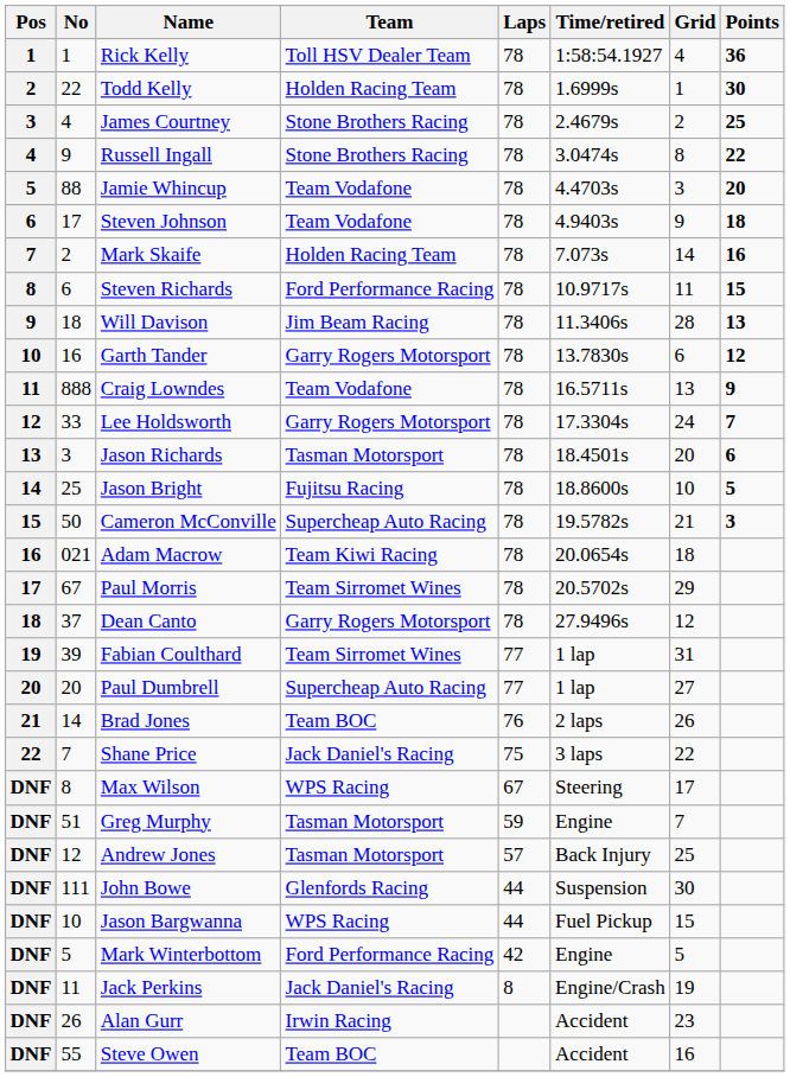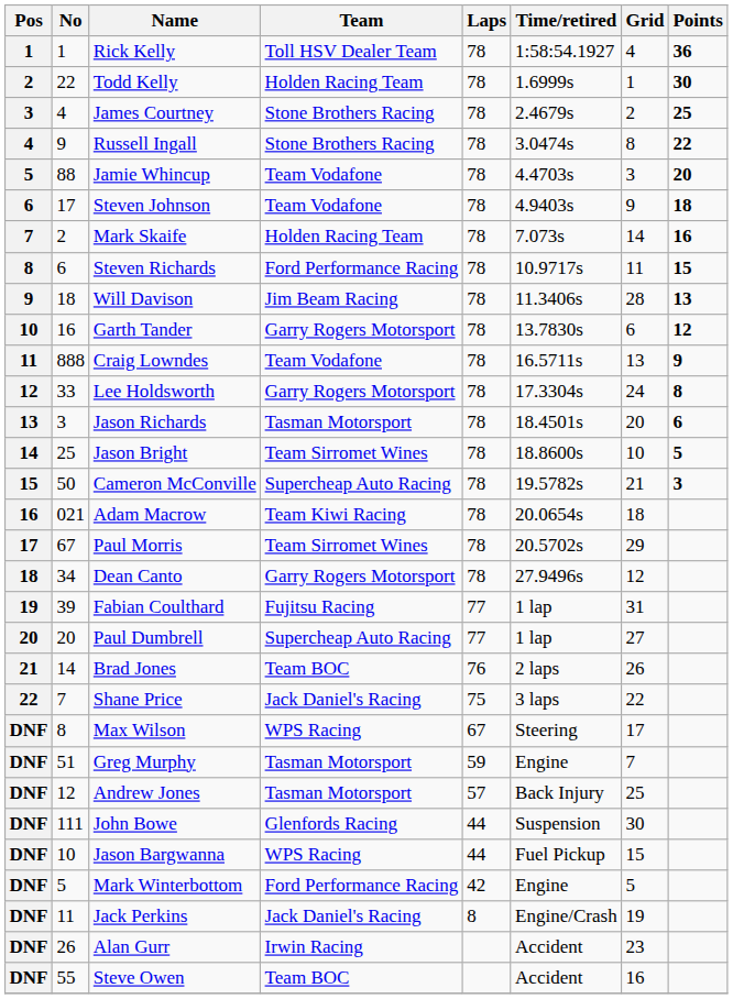 <table class="wikitable" style="font-size: 95%;">
 <tr>
 <th>Pos</th>
 <th>No</th>
 <th>Name</th>
 <th>Team</th>
 <th>Laps</th>
 <th>Time/retired</th>
 <th>Grid</th>
 <th>Points</th>
 </tr>
 <tr>
 <th>1</th>
 <td>1</td>
 <td><a href='#'>Rick Kelly</a></td>
 <td><a href='#'>Toll HSV Dealer Team</a></td>
 <td>78</td>
 <td>1:58:54.1927</td>
 <td>4</td>
 <td><strong>36</strong></td>
 </tr>
 <tr>
 <th>2</th>
 <td>22</td>
 <td><a href='#'>Todd Kelly</a></td>
 <td><a href='#'>Holden Racing Team</a></td>
 <td>78</td>
 <td>1.6999s</td>
 <td>1</td>
 <td><strong>30</strong></td>
 </tr>
 <tr>
 <th>3</th>
 <td>4</td>
 <td><a href='#'>James Courtney</a></td>
 <td><a href='#'>Stone Brothers Racing</a></td>
 <td>78</td>
 <td>2.4679s</td>
 <td>2</td>
 <td><strong>25</strong></td>
 </tr>
 <tr>
 <th>4</th>
 <td>9</td>
 <td><a href='#'>Russell Ingall</a></td>
 <td><a href='#'>Stone Brothers Racing</a></td>
 <td>78</td>
 <td>3.0474s</td>
 <td>8</td>
 <td><strong>22</strong></td>
 </tr>
 <tr>
 <th>5</th>
 <td>88</td>
 <td><a href='#'>Jamie Whincup</a></td>
 <td><a href='#'>Team Vodafone</a></td>
 <td>78</td>
 <td>4.4703s</td>
 <td>3</td>
 <td><strong>20</strong></td>
 </tr>
 <tr>
 <th>6</th>
 <td>17</td>
 <td><a href='#'>Steven Johnson</a></td>
 <td><a href='#'>Team Vodafone</a></td>
 <td>78</td>
 <td>4.9403s</td>
 <td>9</td>
 <td><strong>18</strong></td>
 </tr>
 <tr>
 <th>7</th>
 <td>2</td>
 <td><a href='#'>Mark Skaife</a></td>
 <td><a href='#'>Holden Racing Team</a></td>
 <td>78</td>
 <td>7.073s</td>
 <td>14</td>
 <td><strong>16</strong></td>
 </tr>
 <tr>
 <th>8</th>
 <td>6</td>
 <td><a href='#'>Steven Richards</a></td>
 <td><a href='#'>Ford Performance Racing</a></td>
 <td>78</td>
 <td>10.9717s</td>
 <td>11</td>
 <td><strong>15</strong></td>
 </tr>
 <tr>
 <th>9</th>
 <td>18</td>
 <td><a href='#'>Will Davison</a></td>
 <td><a href='#'>Jim Beam Racing</a></td>
 <td>78</td>
 <td>11.3406s</td>
 <td>28</td>
 <td><strong>13</strong></td>
 </tr>
 <tr>
 <th>10</th>
 <td>16</td>
 <td><a href='#'>Garth Tander</a></td>
 <td><a href='#'>Garry Rogers Motorsport</a></td>
 <td>78</td>
 <td>13.7830s</td>
 <td>6</td>
 <td><strong>12</strong></td>
 </tr>
 <tr>
 <th>11</th>
 <td>888</td>
 <td><a href='#'>Craig Lowndes</a></td>
 <td><a href='#'>Team Vodafone</a></td>
 <td>78</td>
 <td>16.5711s</td>
 <td>13</td>
 <td><strong>9</strong></td>
 </tr>
 <tr>
 <th>12</th>
 <td>33</td>
 <td><a href='#'>Lee Holdsworth</a></td>
 <td><a href='#'>Garry Rogers Motorsport</a></td>
 <td>78</td>
 <td>17.3304s</td>
 <td>24</td>
-<td><strong>7</strong></td>
+<td><strong>8</strong></td>
 </tr>
 <tr>
 <th>13</th>
 <td>3</td>
 <td><a href='#'>Jason Richards</a></td>
 <td><a href='#'>Tasman Motorsport</a></td>
 <td>78</td>
 <td>18.4501s</td>
 <td>20</td>
 <td><strong>6</strong></td>
 </tr>
 <tr>
 <th>14</th>
 <td>25</td>
 <td><a href='#'>Jason Bright</a></td>
-<td><a href='#'>Fujitsu Racing</a></td>
+<td><a href='#'>Team Sirromet Wines</a></td>
 <td>78</td>
 <td>18.8600s</td>
 <td>10</td>
 <td><strong>5</strong></td>
 </tr>
 <tr>
 <th>15</th>
 <td>50</td>
 <td><a href='#'>Cameron McConville</a></td>
 <td><a href='#'>Supercheap Auto Racing</a></td>
 <td>78</td>
 <td>19.5782s</td>
 <td>21</td>
 <td><strong>3</strong></td>
 </tr>
 <tr>
 <th>16</th>
 <td>021</td>
 <td><a href='#'>Adam Macrow</a></td>
 <td><a href='#'>Team Kiwi Racing</a></td>
 <td>78</td>
 <td>20.0654s</td>
 <td>18</td>
 <td></td>
 </tr>
 <tr>
 <th>17</th>
 <td>67</td>
 <td><a href='#'>Paul Morris</a></td>
 <td><a href='#'>Team Sirromet Wines</a></td>
 <td>78</td>
 <td>20.5702s</td>
 <td>29</td>
 <td></td>
 </tr>
 <tr>
 <th>18</th>
-<td>37</td>
+<td>34</td>
 <td><a href='#'>Dean Canto</a></td>
 <td><a href='#'>Garry Rogers Motorsport</a></td>
 <td>78</td>
 <td>27.9496s</td>
 <td>12</td>
 <td></td>
 </tr>
 <tr>
 <th>19</th>
 <td>39</td>
 <td><a href='#'>Fabian Coulthard</a></td>
-<td><a href='#'>Team Sirromet Wines</a></td>
+<td><a href='#'>Fujitsu Racing</a></td>
 <td>77</td>
 <td>1 lap</td>
 <td>31</td>
 <td></td>
 </tr>
 <tr>
 <th>20</th>
 <td>20</td>
 <td><a href='#'>Paul Dumbrell</a></td>
 <td><a href='#'>Supercheap Auto Racing</a></td>
 <td>77</td>
 <td>1 lap</td>
 <td>27</td>
 <td></td>
 </tr>
 <tr>
 <th>21</th>
 <td>14</td>
 <td><a href='#'>Brad Jones</a></td>
 <td><a href='#'>Team BOC</a></td>
 <td>76</td>
 <td>2 laps</td>
 <td>26</td>
 <td></td>
 </tr>
 <tr>
 <th>22</th>
 <td>7</td>
 <td><a href='#'>Shane Price</a></td>
 <td><a href='#'>Jack Daniel's Racing</a></td>
 <td>75</td>
 <td>3 laps</td>
 <td>22</td>
 <td></td>
 </tr>
 <tr>
 <th>DNF</th>
 <td>8</td>
 <td><a href='#'>Max Wilson</a></td>
 <td><a href='#'>WPS Racing</a></td>
 <td>67</td>
 <td>Steering</td>
 <td>17</td>
 <td></td>
 </tr>
 <tr>
 <th>DNF</th>
 <td>51</td>
 <td><a href='#'>Greg Murphy</a></td>
 <td><a href='#'>Tasman Motorsport</a></td>
 <td>59</td>
 <td>Engine</td>
 <td>7</td>
 <td></td>
 </tr>
 <tr>
 <th>DNF</th>
 <td>12</td>
 <td><a href='#'>Andrew Jones</a></td>
 <td><a href='#'>Tasman Motorsport</a></td>
 <td>57</td>
 <td>Back Injury</td>
 <td>25</td>
 <td></td>
 </tr>
 <tr>
 <th>DNF</th>
 <td>111</td>
 <td><a href='#'>John Bowe</a></td>
 <td><a href='#'>Glenfords Racing</a></td>
 <td>44</td>
 <td>Suspension</td>
 <td>30</td>
 <td></td>
 </tr>
 <tr>
 <th>DNF</th>
 <td>10</td>
 <td><a href='#'>Jason Bargwanna</a></td>
 <td><a href='#'>WPS Racing</a></td>
 <td>44</td>
 <td>Fuel Pickup</td>
 <td>15</td>
 <td></td>
 </tr>
 <tr>
 <th>DNF</th>
 <td>5</td>
 <td><a href='#'>Mark Winterbottom</a></td>
 <td><a href='#'>Ford Performance Racing</a></td>
 <td>42</td>
 <td>Engine</td>
 <td>5</td>
 <td></td>
 </tr>
 <tr>
 <th>DNF</th>
 <td>11</td>
 <td><a href='#'>Jack Perkins</a></td>
 <td><a href='#'>Jack Daniel's Racing</a></td>
 <td>8</td>
 <td>Engine/Crash</td>
 <td>19</td>
 <td></td>
 </tr>
 <tr>
 <th>DNF</th>
 <td>26</td>
 <td><a href='#'>Alan Gurr</a></td>
 <td><a href='#'>Irwin Racing</a></td>
 <td></td>
 <td>Accident</td>
 <td>23</td>
 <td></td>
 </tr>
 <tr>
 <th>DNF</th>
 <td>55</td>
 <td><a href='#'>Steve Owen</a></td>
 <td><a href='#'>Team BOC</a></td>
 <td></td>
 <td>Accident</td>
 <td>16</td>
 <td></td>
 </tr>
 <tr>
 </tr>
 </table>
